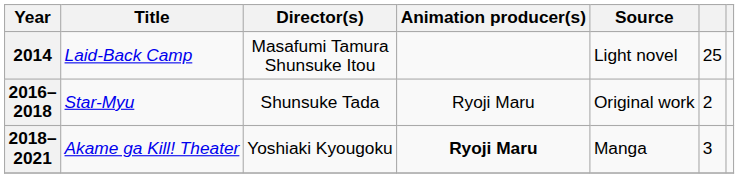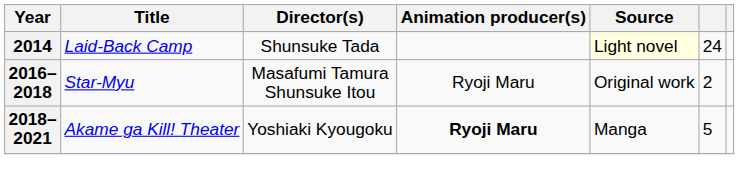 <table class="wikitable sortable plainrowheaders">
 <tr>
 <th scope="col" class="unsortable" width=10>Year</th>
 <th scope="col">Title</th>
 <th scope="col">Director(s)</th>
 <th scope="col">Animation producer(s)</th>
 <th scope="col">Source</th>
 <th scope="col"></th>
 <th scope="col" class="unsortable"></th>
 </tr>
 <tr>
 <th scope="row">2014</th>
 <td><em><a href='#'>Laid-Back Camp</a></em></td>
-<td style=text-align:center>Masafumi Tamura<br>Shunsuke Itou</td>
+<td style=text-align:center>Shunsuke Tada</td>
 <td></td>
-<td>Light novel</td>
-<td>25</td>
+<td style="background: lightyellow;">Light novel</td>
+<td>24</td>
 <td></td>
 </tr>
 <tr>
 <th scope="row">2016–2018</th>
 <td><em><a href='#'>Star-Myu</a></em></td>
-<td style=text-align:center>Shunsuke Tada</td>
+<td style=text-align:center>Masafumi Tamura<br>Shunsuke Itou</td>
 <td style=text-align:center>Ryoji Maru</td>
 <td>Original work</td>
 <td>2</td>
 <td></td>
 </tr>
 <tr>
 <th scope="row">2018–2021</th>
 <td><em><a href='#'>Akame ga Kill! Theater</a></em></td>
 <td style=text-align:center>Yoshiaki Kyougoku</td>
 <td style=text-align:center><strong>Ryoji Maru</strong></td>
 <td>Manga</td>
-<td>3</td>
+<td>5</td>
 <td></td>
 </tr>
 <tr>
 </tr>
 </table>
